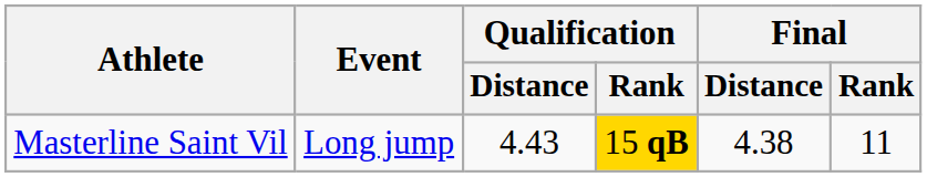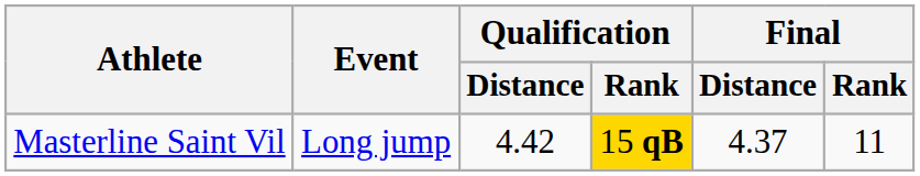 <table class=wikitable style="font-size:90%">
 <tr>
 <th rowspan=2>Athlete</th>
 <th rowspan=2>Event</th>
 <th colspan=2>Qualification</th>
 <th colspan=2>Final</th>
 </tr>
 <tr style="font-size:95%">
 <th>Distance</th>
 <th>Rank</th>
 <th>Distance</th>
 <th>Rank</th>
 </tr>
 <tr align=center>
 <td align=left><a href='#'>Masterline Saint Vil</a></td>
 <td align=left><a href='#'>Long jump</a></td>
-<td>4.43</td>
+<td>4.42</td>
 <td style="background: gold;">15 <strong>qB</strong></td>
-<td>4.38</td>
+<td>4.37</td>
 <td>11</td>
 </tr>
 </table>
